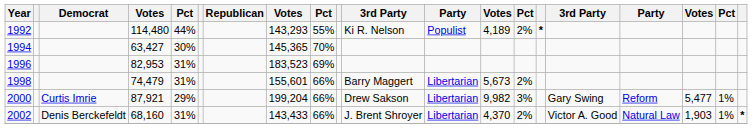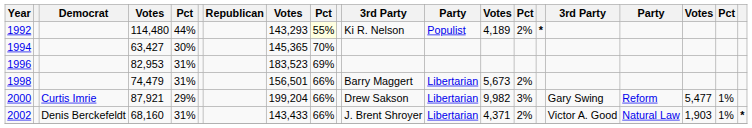 <table class="wikitable" style="margin:0.5em ; font-size:95%">
 <tr>
 <th>Year</th>
 <th></th>
 <th>Democrat</th>
 <th>Votes</th>
 <th>Pct</th>
 <th></th>
 <th>Republican</th>
 <th>Votes</th>
 <th>Pct</th>
 <th></th>
 <th>3rd Party</th>
 <th>Party</th>
 <th>Votes</th>
 <th>Pct</th>
 <th></th>
 <th>3rd Party</th>
 <th>Party</th>
 <th>Votes</th>
 <th>Pct</th>
 <th></th>
 </tr>
 <tr>
 <td><a href='#'>1992</a></td>
 <td></td>
 <td></td>
 <td>114,480</td>
 <td>44%</td>
 <td></td>
 <td></td>
 <td>143,293</td>
-<td>55%</td>
+<td style="background: lightyellow;">55%</td>
 <td></td>
 <td>Ki R. Nelson</td>
 <td><a href='#'>Populist</a></td>
 <td>4,189</td>
 <td>2%</td>
 <td><strong>*</strong></td>
 <td></td>
 <td></td>
 <td></td>
 <td></td>
 <td></td>
 </tr>
 <tr>
 <td><a href='#'>1994</a></td>
 <td></td>
 <td></td>
 <td>63,427</td>
 <td>30%</td>
 <td></td>
 <td></td>
 <td>145,365</td>
 <td>70%</td>
 <td></td>
 <td></td>
 <td></td>
 <td></td>
 <td></td>
 <td></td>
 <td></td>
 <td></td>
 <td></td>
 <td></td>
 <td></td>
 </tr>
 <tr>
 <td><a href='#'>1996</a></td>
 <td></td>
 <td></td>
 <td>82,953</td>
 <td>31%</td>
 <td></td>
 <td></td>
 <td>183,523</td>
 <td>69%</td>
 <td></td>
 <td></td>
 <td></td>
 <td></td>
 <td></td>
 <td></td>
 <td></td>
 <td></td>
 <td></td>
 <td></td>
 <td></td>
 </tr>
 <tr>
 <td><a href='#'>1998</a></td>
 <td></td>
 <td></td>
 <td>74,479</td>
 <td>31%</td>
 <td></td>
 <td></td>
-<td>155,601</td>
+<td>156,501</td>
 <td>66%</td>
 <td></td>
 <td>Barry Maggert</td>
 <td><a href='#'>Libertarian</a></td>
 <td>5,673</td>
 <td>2%</td>
 <td></td>
 <td></td>
 <td></td>
 <td></td>
 <td></td>
 <td></td>
 </tr>
 <tr>
 <td><a href='#'>2000</a></td>
 <td></td>
 <td><a href='#'>Curtis Imrie</a></td>
 <td>87,921</td>
 <td>29%</td>
 <td></td>
 <td></td>
 <td>199,204</td>
 <td>66%</td>
 <td></td>
 <td>Drew Sakson</td>
 <td><a href='#'>Libertarian</a></td>
 <td>9,982</td>
 <td>3%</td>
 <td></td>
 <td>Gary Swing</td>
 <td><a href='#'>Reform</a></td>
 <td>5,477</td>
 <td>1%</td>
 <td></td>
 </tr>
 <tr>
 <td><a href='#'>2002</a></td>
 <td></td>
 <td>Denis Berckefeldt</td>
 <td>68,160</td>
 <td>31%</td>
 <td></td>
 <td></td>
 <td>143,433</td>
 <td>66%</td>
 <td></td>
 <td>J. Brent Shroyer</td>
 <td><a href='#'>Libertarian</a></td>
-<td>4,370</td>
+<td>4,371</td>
 <td>2%</td>
 <td></td>
 <td>Victor A. Good</td>
 <td><a href='#'>Natural Law</a></td>
 <td>1,903</td>
 <td>1%</td>
 <td><strong>*</strong></td>
 </tr>
 <tr>
 </tr>
 </table>
